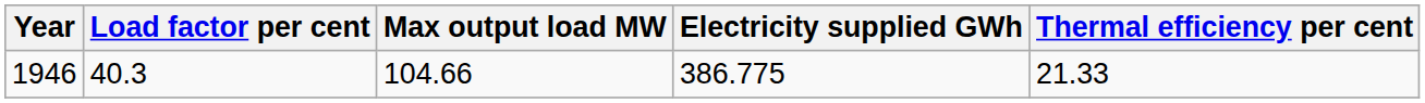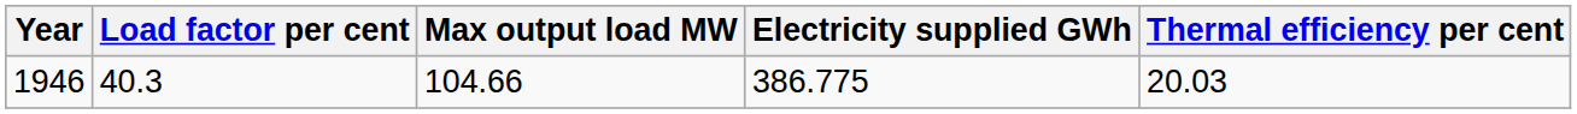 <table class="wikitable">
 <tr>
 <th>Year</th>
 <th><a href='#'>Load factor</a> per cent</th>
 <th>Max output load MW</th>
 <th>Electricity supplied GWh</th>
 <th><a href='#'>Thermal efficiency</a> per cent</th>
 </tr>
 <tr>
 <td>1946</td>
 <td>40.3</td>
 <td>104.66</td>
 <td>386.775</td>
-<td>21.33</td>
+<td>20.03</td>
 </tr>
 </table>
